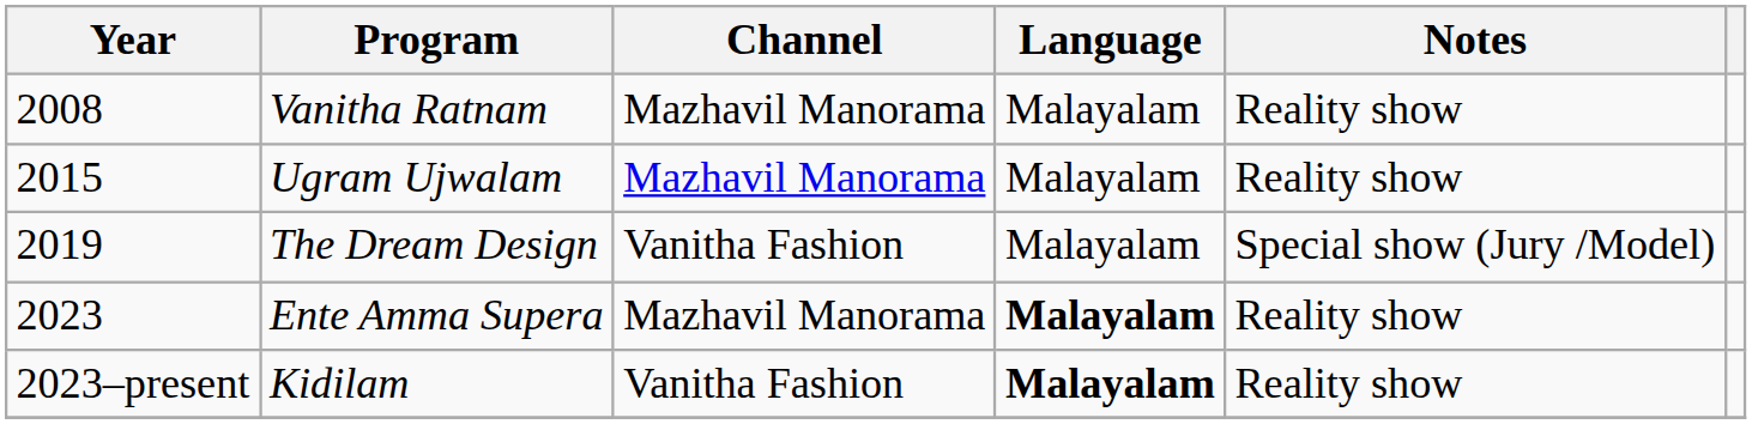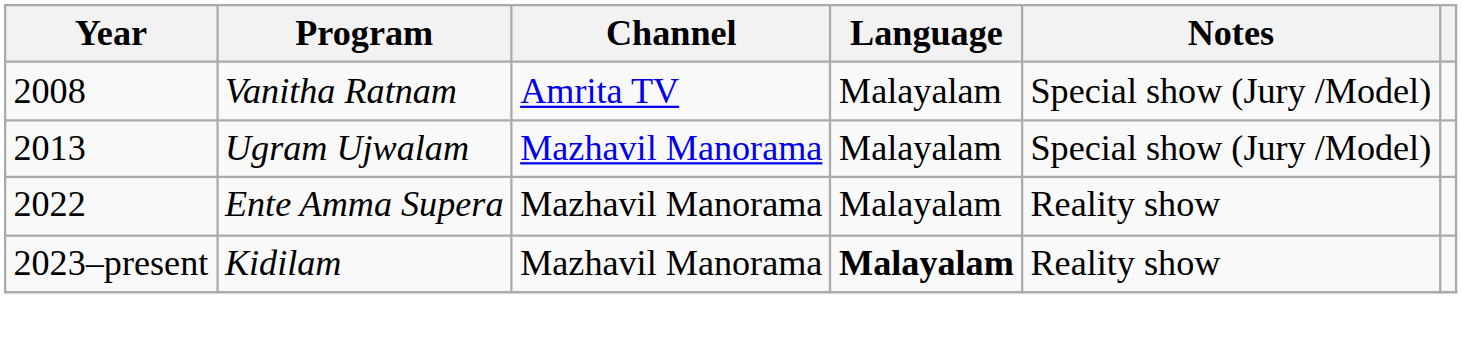 <table class="wikitable sortable">
 <tr>
 <th scope="col">Year</th>
 <th scope="col">Program</th>
 <th scope="col">Channel</th>
 <th scope="col">Language</th>
 <th scope="col" class="unsortable">Notes</th>
 <th scope="col" class="unsortable"></th>
 </tr>
 <tr>
 <td>2008</td>
 <td><em>Vanitha Ratnam</em></td>
+<td><a href='#'>Amrita TV</a></td>
+<td>Malayalam</td>
+<td>Special show (Jury /Model)</td>
+<td></td>
+</tr>
+<tr>
+<td>2013</td>
+<td><em>Ugram Ujwalam</em></td>
+<td><a href='#'>Mazhavil Manorama</a></td>
+<td>Malayalam</td>
+<td>Special show (Jury /Model)</td>
+<td></td>
+</tr>
+<tr>
+<td>2022</td>
+<td><em>Ente Amma Supera</em></td>
 <td>Mazhavil Manorama</td>
 <td>Malayalam</td>
 <td>Reality show</td>
 <td></td>
 </tr>
 <tr>
-<td>2015</td>
-<td><em>Ugram Ujwalam</em></td>
-<td><a href='#'>Mazhavil Manorama</a></td>
-<td>Malayalam</td>
-<td>Reality show</td>
-<td></td>
-</tr>
-<tr>
-<td>2019</td>
-<td><em>The Dream Design</em></td>
-<td>Vanitha Fashion</td>
-<td>Malayalam</td>
-<td>Special show (Jury /Model)</td>
-<td></td>
-</tr>
-<tr>
-<td>2023</td>
-<td><em>Ente Amma Supera</em></td>
-<td>Mazhavil Manorama</td>
-<td><strong>Malayalam</strong></td>
-<td>Reality show</td>
-<td></td>
-</tr>
-<tr>
 <td>2023–present</td>
 <td><em>Kidilam</em></td>
-<td>Vanitha Fashion</td>
+<td>Mazhavil Manorama</td>
 <td><strong>Malayalam</strong></td>
 <td>Reality show</td>
 <td></td>
 </tr>
 <tr>
 </tr>
 </table>
